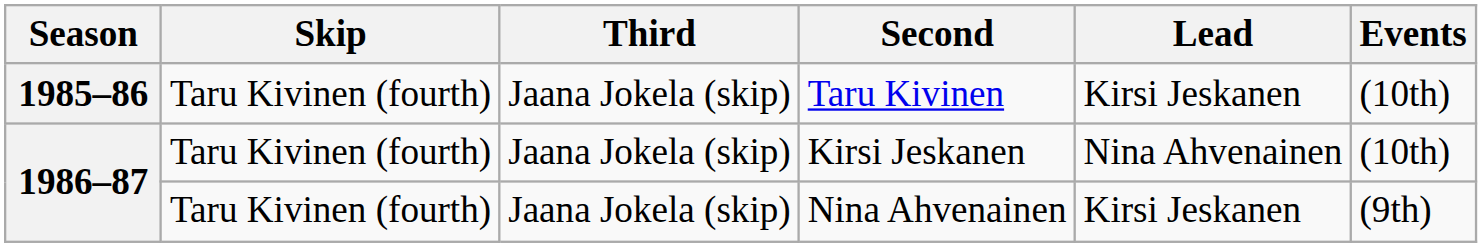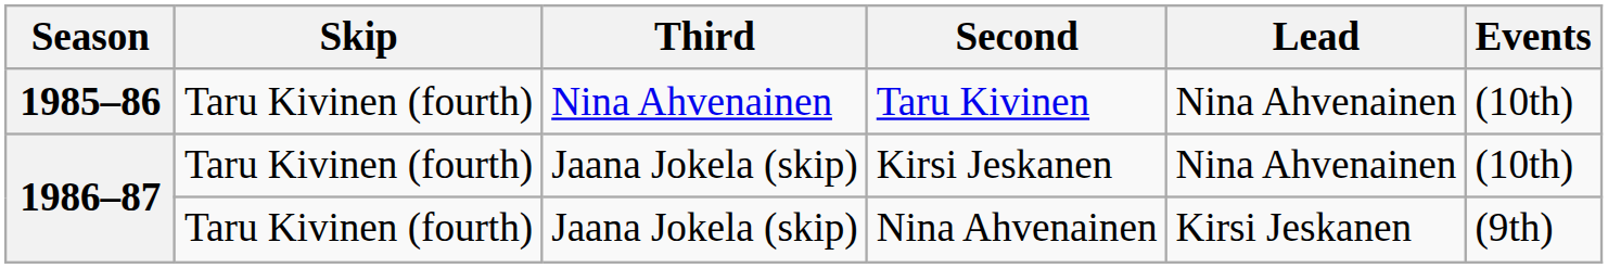 <table class="wikitable">
 <tr>
 <th scope="col" width=60>Season</th>
 <th scope="col">Skip</th>
 <th scope="col">Third</th>
 <th scope="col">Second</th>
 <th scope="col">Lead</th>
 <th scope="col">Events</th>
 </tr>
 <tr>
 <th scope="row">1985–86</th>
 <td>Taru Kivinen (fourth)</td>
-<td>Jaana Jokela (skip)</td>
+<td><a href='#'>Nina Ahvenainen</a></td>
 <td><a href='#'>Taru Kivinen</a></td>
-<td>Kirsi Jeskanen</td>
+<td>Nina Ahvenainen</td>
 <td> (10th)</td>
 </tr>
 <tr>
 <th scope="row" rowspan="2">1986–87</th>
 <td>Taru Kivinen (fourth)</td>
 <td>Jaana Jokela (skip)</td>
 <td>Kirsi Jeskanen</td>
 <td>Nina Ahvenainen</td>
 <td> (10th)</td>
 </tr>
 <tr>
 <td>Taru Kivinen (fourth)</td>
 <td>Jaana Jokela (skip)</td>
 <td>Nina Ahvenainen</td>
 <td>Kirsi Jeskanen</td>
 <td> (9th)</td>
 </tr>
 </table>
